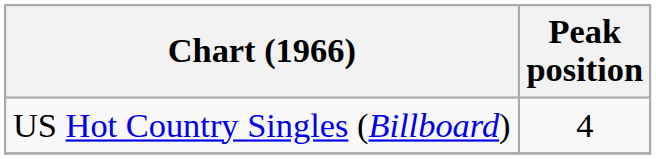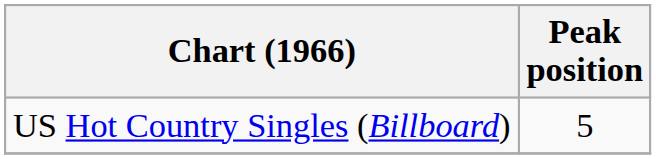 <table class="wikitable sortable">
 <tr>
 <th align="left">Chart (1966)</th>
 <th align="center">Peak<br>position</th>
 </tr>
 <tr>
 <td align="left">US <a href='#'>Hot Country Singles</a> (<em><a href='#'>Billboard</a></em>)</td>
-<td align="center">4</td>
+<td align="center">5</td>
 </tr>
 <tr>
 </tr>
 </table>
